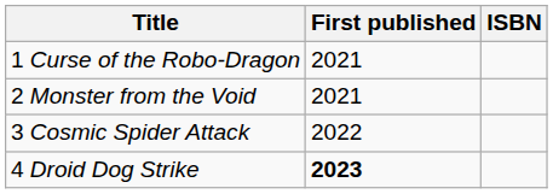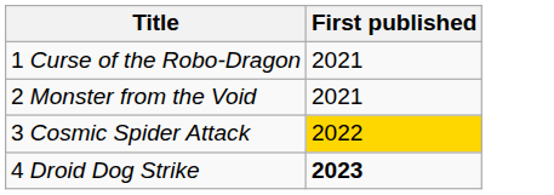 <table class="wikitable sortable nowraplinks">
 <tr>
 <th scope="col">Title</th>
 <th scope="col">First published</th>
-<th scope="col">ISBN</th>
 </tr>
 <tr>
 <td>1 <em>Curse of the Robo-Dragon</em></td>
 <td>2021</td>
-<td></td>
 </tr>
 <tr>
 <td>2 <em>Monster from the Void</em></td>
 <td>2021</td>
-<td></td>
 </tr>
 <tr>
 <td>3 <em>Cosmic Spider Attack</em></td>
-<td>2022</td>
-<td></td>
+<td style="background: gold;">2022</td>
 </tr>
 <tr>
 <td>4 <em>Droid Dog Strike</em></td>
 <td><strong>2023</strong></td>
-<td></td>
 </tr>
 </table>
